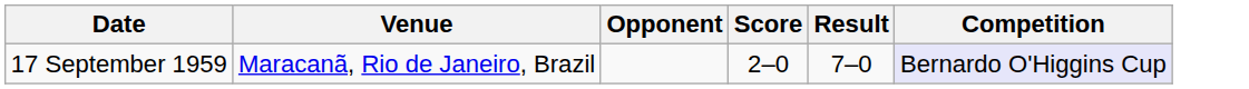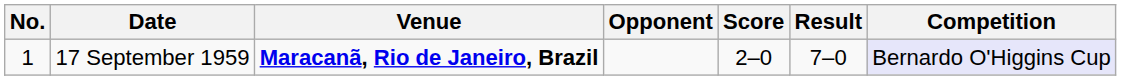 <table class="wikitable sortable">
 <tr>
+<th scope="col">No.</th>
 <th scope="col">Date</th>
 <th scope="col">Venue</th>
 <th scope="col">Opponent</th>
 <th scope="col">Score</th>
 <th scope="col">Result</th>
 <th scope="col">Competition</th>
 </tr>
 <tr>
+<td align="center">1</td>
 <td>17 September 1959</td>
-<td><a href='#'>Maracanã</a>, <a href='#'>Rio de Janeiro</a>, Brazil</td>
+<td><strong><a href='#'>Maracanã</a>, <a href='#'>Rio de Janeiro</a>, Brazil</strong></td>
 <td></td>
 <td align="center">2–0</td>
 <td align="center">7–0</td>
 <td style="background: lavender;">Bernardo O'Higgins Cup</td>
 </tr>
 </table>
